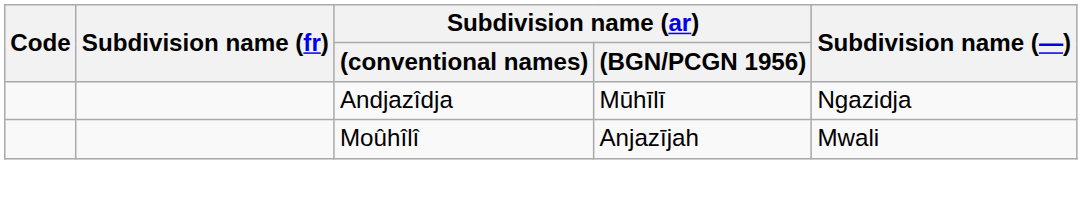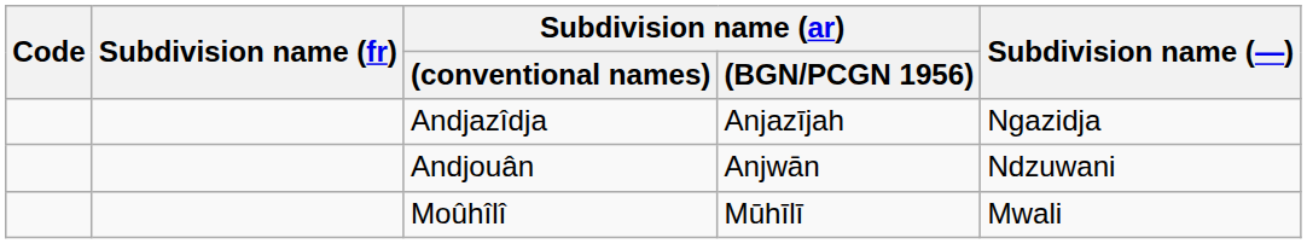 <table class="wikitable sortable">
 <tr>
 <th rowspan="2">Code</th>
 <th rowspan="2">Subdivision name (<a href='#'>fr</a>)</th>
 <th colspan="2">Subdivision name (<a href='#'>ar</a>)</th>
 <th rowspan="2">Subdivision name (<a href='#'>—</a>)</th>
 </tr>
 <tr>
 <th>(conventional names)</th>
 <th>(BGN/PCGN 1956)</th>
 </tr>
 <tr>
 <td></td>
 <td></td>
 <td>Andjazîdja</td>
-<td>Mūhīlī</td>
+<td>Anjazījah</td>
 <td>Ngazidja</td>
 </tr>
 <tr>
 <td></td>
 <td></td>
+<td>Andjouân</td>
+<td>Anjwān</td>
+<td>Ndzuwani</td>
+</tr>
+<tr>
+<td></td>
+<td></td>
 <td>Moûhîlî</td>
-<td>Anjazījah</td>
+<td>Mūhīlī</td>
 <td>Mwali</td>
 </tr>
 </table>
